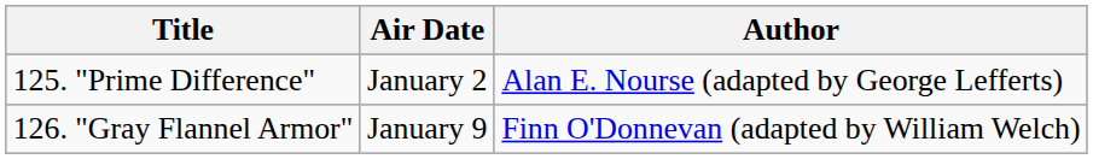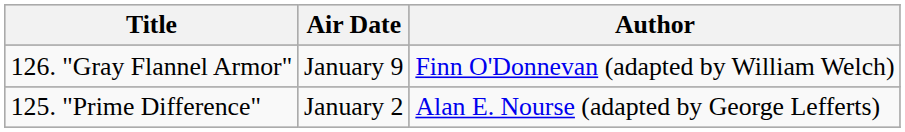 <table class="wikitable">
 <tr>
 <th>Title</th>
 <th>Air Date</th>
 <th>Author</th>
 </tr>
 <tr>
+<td>126. "Gray Flannel Armor"</td>
+<td>January 9</td>
+<td><a href='#'>Finn O'Donnevan</a> (adapted by William Welch)</td>
+</tr>
+<tr>
 <td>125. "Prime Difference"</td>
 <td>January 2</td>
 <td><a href='#'>Alan E. Nourse</a> (adapted by George Lefferts)</td>
 </tr>
-<tr>
-<td>126. "Gray Flannel Armor"</td>
-<td>January 9</td>
-<td><a href='#'>Finn O'Donnevan</a> (adapted by William Welch)</td>
-</tr>
 </table>
